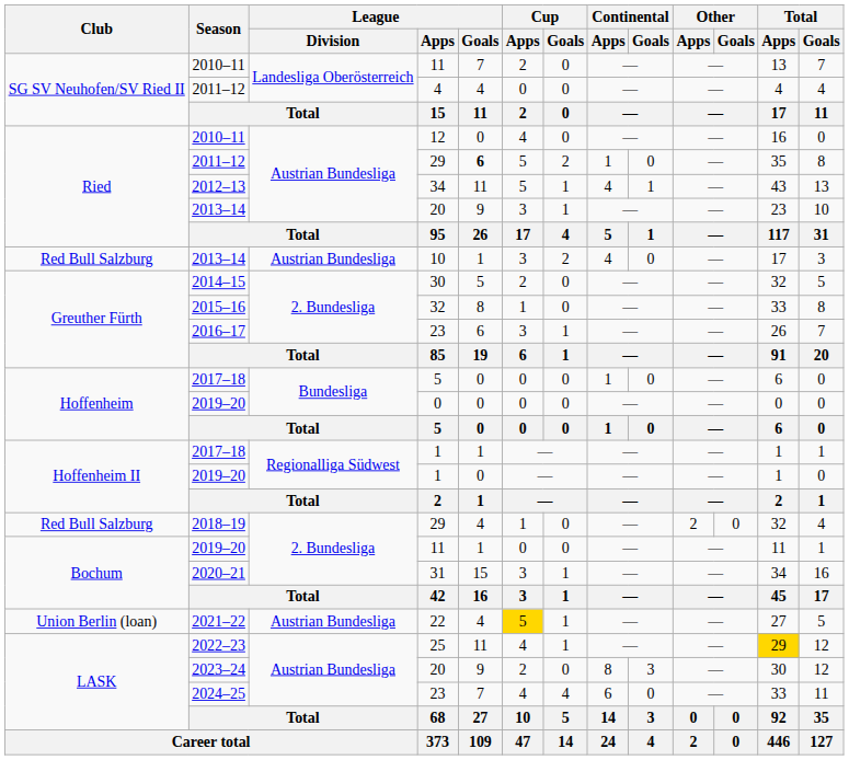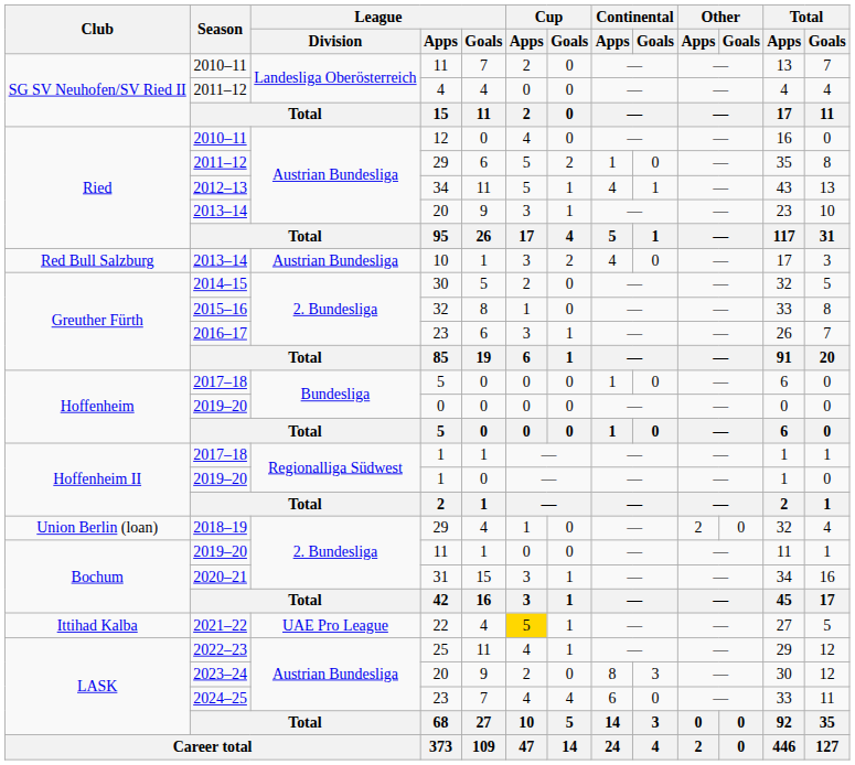 <table class="wikitable" style="text-align:center">
 <tr>
 <th rowspan="2">Club</th>
 <th rowspan="2">Season</th>
 <th colspan="3">League</th>
 <th colspan="2">Cup</th>
 <th colspan="2">Continental</th>
 <th colspan="2">Other</th>
 <th colspan="2">Total</th>
 </tr>
 <tr>
 <th>Division</th>
 <th>Apps</th>
 <th>Goals</th>
 <th>Apps</th>
 <th>Goals</th>
 <th>Apps</th>
 <th>Goals</th>
 <th>Apps</th>
 <th>Goals</th>
 <th>Apps</th>
 <th>Goals</th>
 </tr>
 <tr>
 <td rowspan="3"><a href='#'>SG SV Neuhofen/SV Ried II</a></td>
 <td>2010–11</td>
 <td rowspan="2"><a href='#'>Landesliga Oberösterreich</a></td>
 <td>11</td>
 <td>7</td>
 <td>2</td>
 <td>0</td>
 <td colspan="2">—</td>
 <td colspan="2">—</td>
 <td>13</td>
 <td>7</td>
 </tr>
 <tr>
 <td>2011–12</td>
 <td>4</td>
 <td>4</td>
 <td>0</td>
 <td>0</td>
 <td colspan="2">—</td>
 <td colspan="2">—</td>
 <td>4</td>
 <td>4</td>
 </tr>
 <tr>
 <th colspan="2">Total</th>
 <th>15</th>
 <th>11</th>
 <th>2</th>
 <th>0</th>
 <th colspan="2">—</th>
 <th colspan="2">—</th>
 <th>17</th>
 <th>11</th>
 </tr>
 <tr>
 <td rowspan="5"><a href='#'>Ried</a></td>
 <td><a href='#'>2010–11</a></td>
 <td rowspan="4"><a href='#'>Austrian Bundesliga</a></td>
 <td>12</td>
 <td>0</td>
 <td>4</td>
 <td>0</td>
 <td colspan="2">—</td>
 <td colspan="2">—</td>
 <td>16</td>
 <td>0</td>
 </tr>
 <tr>
 <td><a href='#'>2011–12</a></td>
 <td>29</td>
-<td><strong>6</strong></td>
+<td>6</td>
 <td>5</td>
 <td>2</td>
 <td>1</td>
 <td>0</td>
 <td colspan="2">—</td>
 <td>35</td>
 <td>8</td>
 </tr>
 <tr>
 <td><a href='#'>2012–13</a></td>
 <td>34</td>
 <td>11</td>
 <td>5</td>
 <td>1</td>
 <td>4</td>
 <td>1</td>
 <td colspan="2">—</td>
 <td>43</td>
 <td>13</td>
 </tr>
 <tr>
 <td><a href='#'>2013–14</a></td>
 <td>20</td>
 <td>9</td>
 <td>3</td>
 <td>1</td>
 <td colspan="2">—</td>
 <td colspan="2">—</td>
 <td>23</td>
 <td>10</td>
 </tr>
 <tr>
 <th colspan="2">Total</th>
 <th>95</th>
 <th>26</th>
 <th>17</th>
 <th>4</th>
 <th>5</th>
 <th>1</th>
 <th colspan="2">—</th>
 <th>117</th>
 <th>31</th>
 </tr>
 <tr>
 <td><a href='#'>Red Bull Salzburg</a></td>
 <td><a href='#'>2013–14</a></td>
 <td><a href='#'>Austrian Bundesliga</a></td>
 <td>10</td>
 <td>1</td>
 <td>3</td>
 <td>2</td>
 <td>4</td>
 <td>0</td>
 <td colspan="2">—</td>
 <td>17</td>
 <td>3</td>
 </tr>
 <tr>
 <td rowspan="4"><a href='#'>Greuther Fürth</a></td>
 <td><a href='#'>2014–15</a></td>
 <td rowspan="3"><a href='#'>2. Bundesliga</a></td>
 <td>30</td>
 <td>5</td>
 <td>2</td>
 <td>0</td>
 <td colspan="2">—</td>
 <td colspan="2">—</td>
 <td>32</td>
 <td>5</td>
 </tr>
 <tr>
 <td><a href='#'>2015–16</a></td>
 <td>32</td>
 <td>8</td>
 <td>1</td>
 <td>0</td>
 <td colspan="2">—</td>
 <td colspan="2">—</td>
 <td>33</td>
 <td>8</td>
 </tr>
 <tr>
 <td><a href='#'>2016–17</a></td>
 <td>23</td>
 <td>6</td>
 <td>3</td>
 <td>1</td>
 <td colspan="2">—</td>
 <td colspan="2">—</td>
 <td>26</td>
 <td>7</td>
 </tr>
 <tr>
 <th colspan="2">Total</th>
 <th>85</th>
 <th>19</th>
 <th>6</th>
 <th>1</th>
 <th colspan="2">—</th>
 <th colspan="2">—</th>
 <th>91</th>
 <th>20</th>
 </tr>
 <tr>
 <td rowspan="3"><a href='#'>Hoffenheim</a></td>
 <td><a href='#'>2017–18</a></td>
 <td rowspan="2"><a href='#'>Bundesliga</a></td>
 <td>5</td>
 <td>0</td>
 <td>0</td>
 <td>0</td>
 <td>1</td>
 <td>0</td>
 <td colspan="2">—</td>
 <td>6</td>
 <td>0</td>
 </tr>
 <tr>
 <td><a href='#'>2019–20</a></td>
 <td>0</td>
 <td>0</td>
 <td>0</td>
 <td>0</td>
 <td colspan="2">—</td>
 <td colspan="2">—</td>
 <td>0</td>
 <td>0</td>
 </tr>
 <tr>
 <th colspan="2">Total</th>
 <th>5</th>
 <th>0</th>
 <th>0</th>
 <th>0</th>
 <th>1</th>
 <th>0</th>
 <th colspan="2">—</th>
 <th>6</th>
 <th>0</th>
 </tr>
 <tr>
 <td rowspan="3"><a href='#'>Hoffenheim II</a></td>
 <td><a href='#'>2017–18</a></td>
 <td rowspan="2"><a href='#'>Regionalliga Südwest</a></td>
 <td>1</td>
 <td>1</td>
 <td colspan="2">—</td>
 <td colspan="2">—</td>
 <td colspan="2">—</td>
 <td>1</td>
 <td>1</td>
 </tr>
 <tr>
 <td><a href='#'>2019–20</a></td>
 <td>1</td>
 <td>0</td>
 <td colspan="2">—</td>
 <td colspan="2">—</td>
 <td colspan="2">—</td>
 <td>1</td>
 <td>0</td>
 </tr>
 <tr>
 <th colspan="2">Total</th>
 <th>2</th>
 <th>1</th>
 <th colspan="2">—</th>
 <th colspan="2">—</th>
 <th colspan="2">—</th>
 <th>2</th>
 <th>1</th>
 </tr>
 <tr>
-<td><a href='#'>Red Bull Salzburg</a></td>
+<td><a href='#'>Union Berlin</a> (loan)</td>
 <td><a href='#'>2018–19</a></td>
 <td rowspan="3"><a href='#'>2. Bundesliga</a></td>
 <td>29</td>
 <td>4</td>
 <td>1</td>
 <td>0</td>
 <td colspan="2">—</td>
 <td>2</td>
 <td>0</td>
 <td>32</td>
 <td>4</td>
 </tr>
 <tr>
 <td rowspan="3"><a href='#'>Bochum</a></td>
 <td><a href='#'>2019–20</a></td>
 <td>11</td>
 <td>1</td>
 <td>0</td>
 <td>0</td>
 <td colspan="2">—</td>
 <td colspan="2">—</td>
 <td>11</td>
 <td>1</td>
 </tr>
 <tr>
 <td><a href='#'>2020–21</a></td>
 <td>31</td>
 <td>15</td>
 <td>3</td>
 <td>1</td>
 <td colspan="2">—</td>
 <td colspan="2">—</td>
 <td>34</td>
 <td>16</td>
 </tr>
 <tr>
 <th colspan="2">Total</th>
 <th>42</th>
 <th>16</th>
 <th>3</th>
 <th>1</th>
 <th colspan="2">—</th>
 <th colspan="2">—</th>
 <th>45</th>
 <th>17</th>
 </tr>
 <tr>
-<td><a href='#'>Union Berlin</a> (loan)</td>
+<td><a href='#'>Ittihad Kalba</a></td>
 <td><a href='#'>2021–22</a></td>
-<td><a href='#'>Austrian Bundesliga</a></td>
+<td><a href='#'>UAE Pro League</a></td>
 <td>22</td>
 <td>4</td>
 <td style="background: gold;">5</td>
 <td>1</td>
 <td colspan="2">—</td>
 <td colspan="2">—</td>
 <td>27</td>
 <td>5</td>
 </tr>
 <tr>
 <td rowspan="4"><a href='#'>LASK</a></td>
 <td><a href='#'>2022–23</a></td>
 <td rowspan="3"><a href='#'>Austrian Bundesliga</a></td>
 <td>25</td>
 <td>11</td>
 <td>4</td>
 <td>1</td>
 <td colspan="2">—</td>
 <td colspan="2">—</td>
-<td style="background: gold;">29</td>
+<td>29</td>
 <td>12</td>
 </tr>
 <tr>
 <td><a href='#'>2023–24</a></td>
 <td>20</td>
 <td>9</td>
 <td>2</td>
 <td>0</td>
 <td>8</td>
 <td>3</td>
 <td colspan="2">—</td>
 <td>30</td>
 <td>12</td>
 </tr>
 <tr>
 <td><a href='#'>2024–25</a></td>
 <td>23</td>
 <td>7</td>
 <td>4</td>
 <td>4</td>
 <td>6</td>
 <td>0</td>
 <td colspan="2">—</td>
 <td>33</td>
 <td>11</td>
 </tr>
 <tr>
 <th colspan="2">Total</th>
 <th>68</th>
 <th>27</th>
 <th>10</th>
 <th>5</th>
 <th>14</th>
 <th>3</th>
 <th>0</th>
 <th>0</th>
 <th>92</th>
 <th>35</th>
 </tr>
 <tr>
 <th colspan="3">Career total</th>
 <th>373</th>
 <th>109</th>
 <th>47</th>
 <th>14</th>
 <th>24</th>
 <th>4</th>
 <th>2</th>
 <th>0</th>
 <th>446</th>
 <th>127</th>
 </tr>
 </table>
